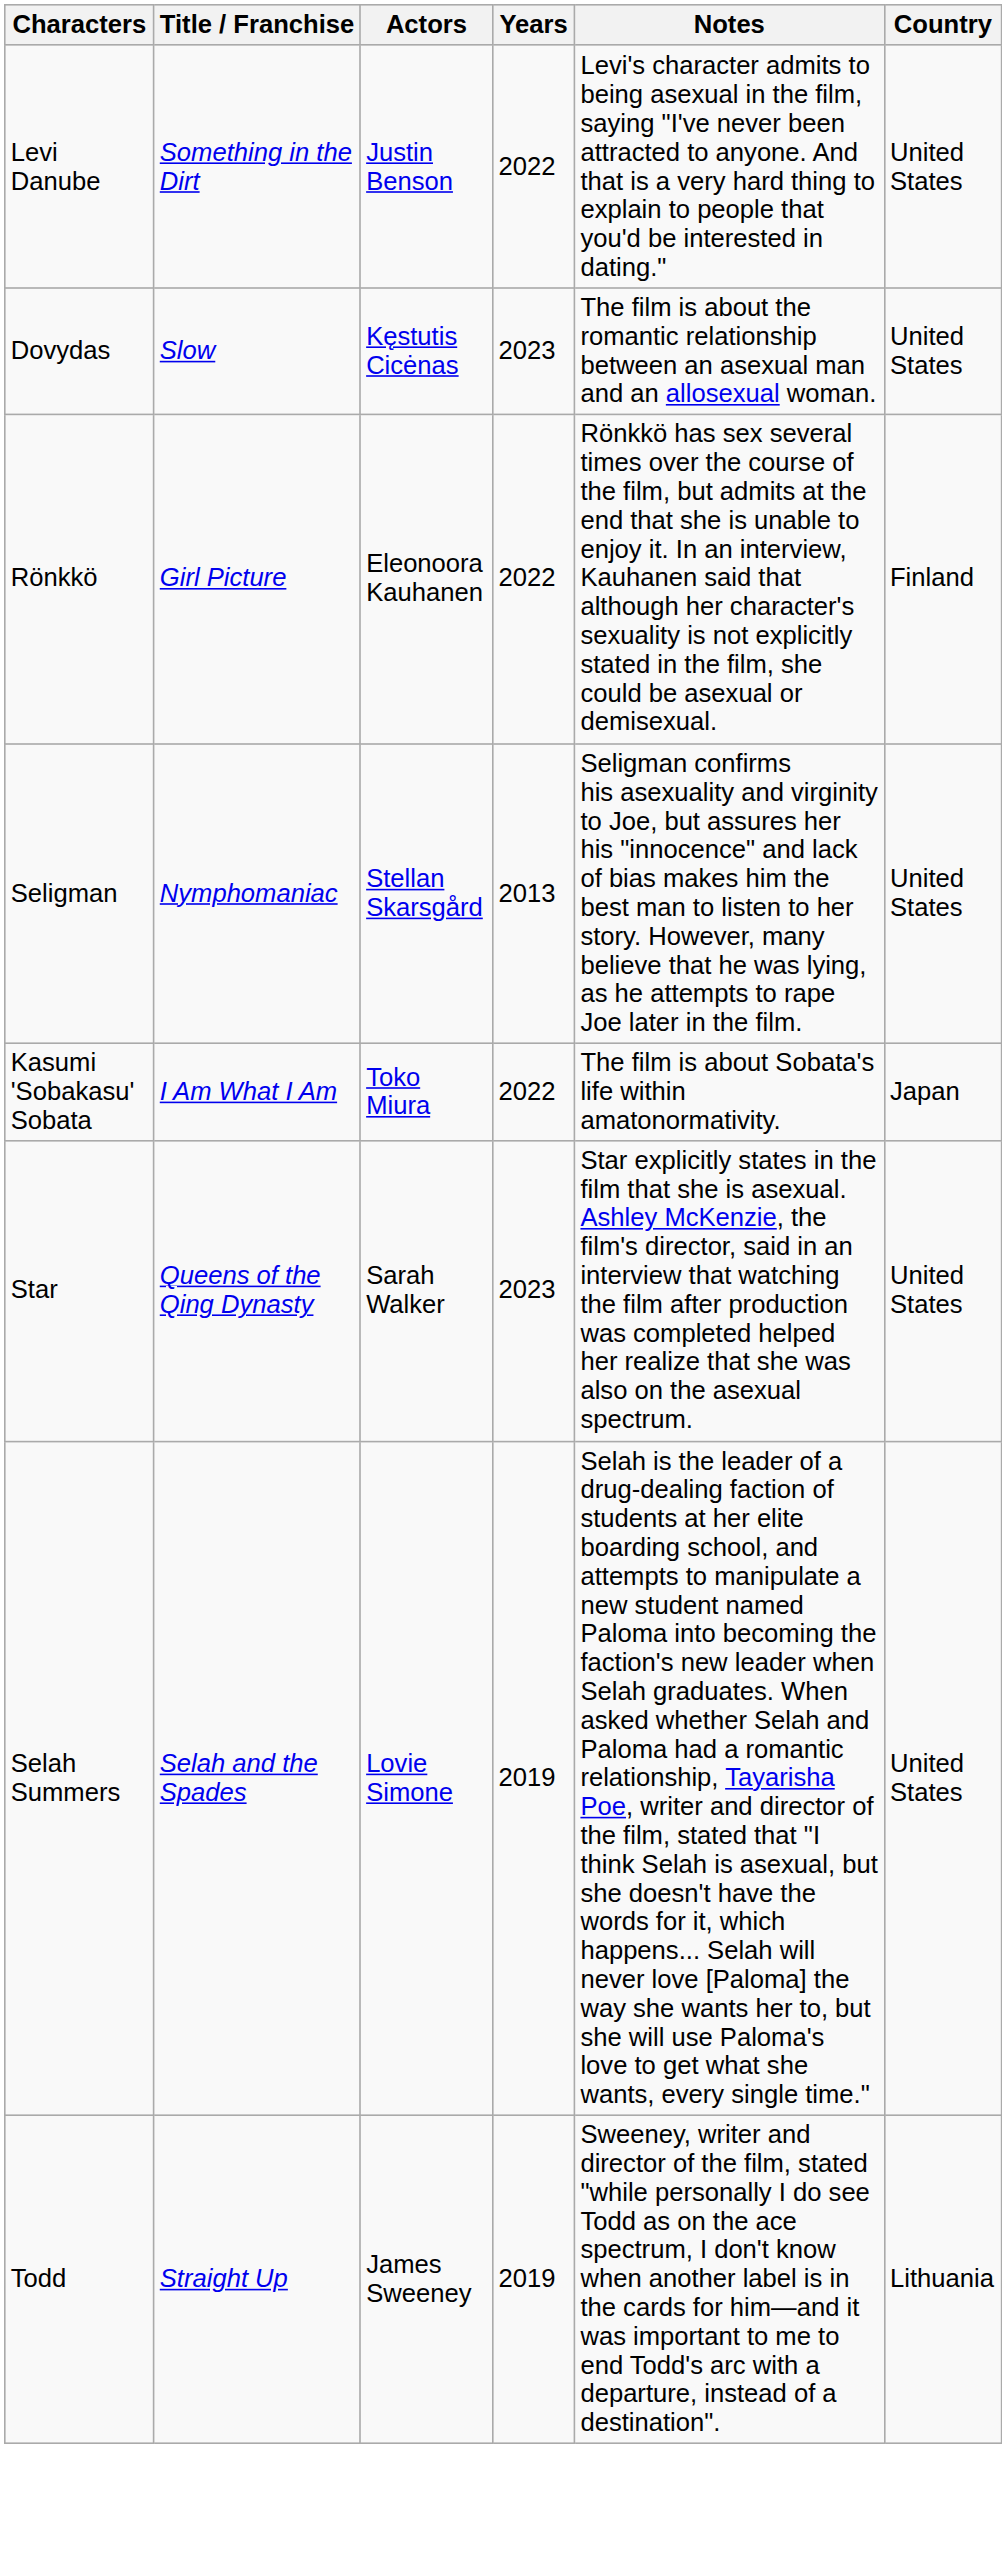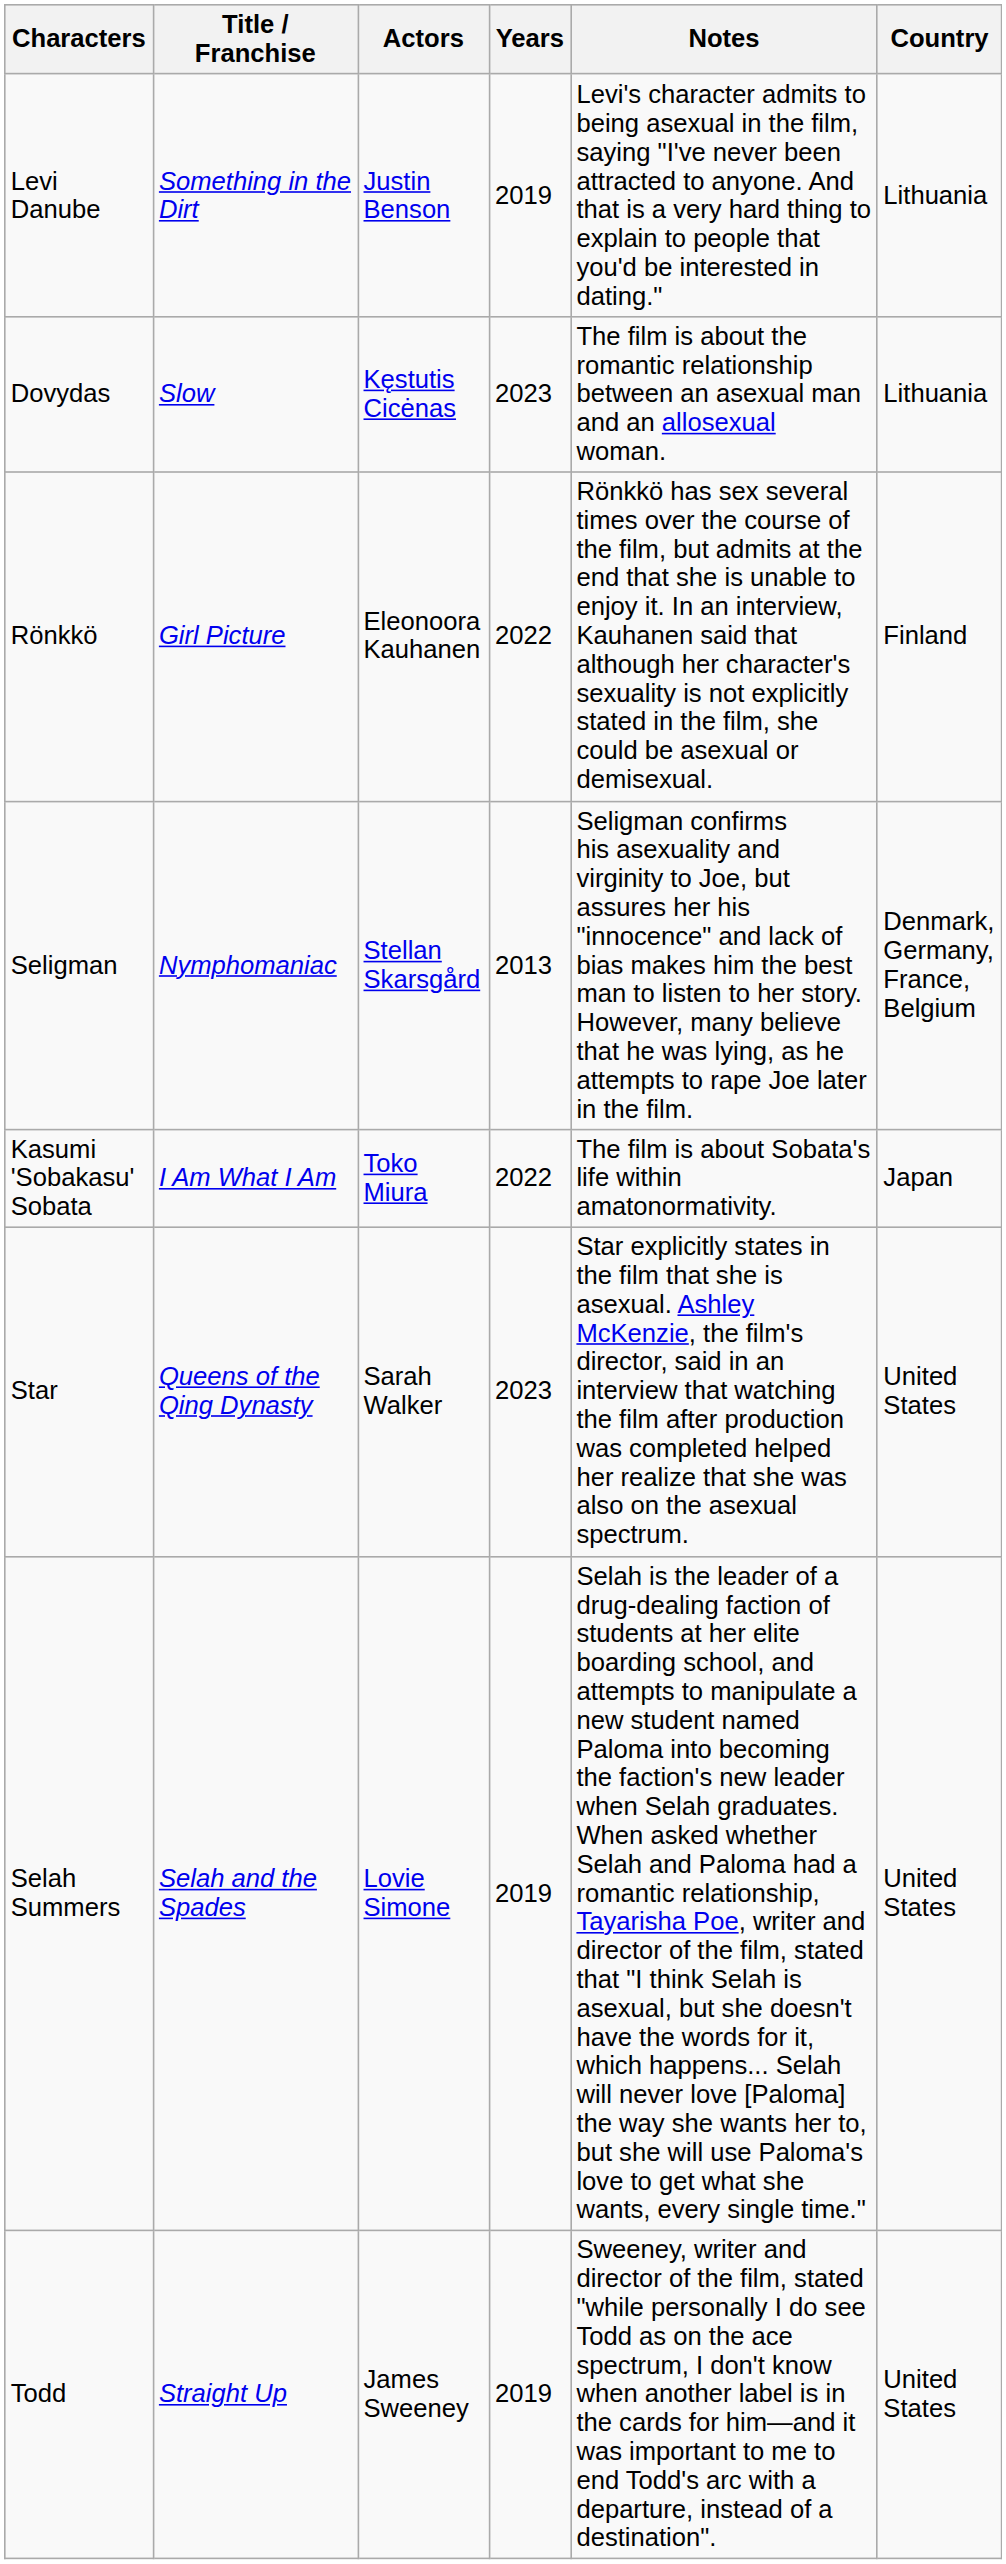 <table class="wikitable sortable" style="width: 100%">
 <tr>
 <th style="width:10%;">Characters</th>
 <th style="width:20%;">Title / Franchise</th>
 <th style="width:11%;">Actors</th>
 <th style="width:5%;">Years</th>
 <th style="width:30%;">Notes</th>
 <th style="width:5%;">Country</th>
 </tr>
 <tr>
 <td>Levi Danube</td>
 <td><em><a href='#'>Something in the Dirt</a></em></td>
 <td><a href='#'>Justin Benson</a></td>
-<td>2022</td>
+<td>2019</td>
 <td>Levi's character admits to being asexual in the film, saying "I've never been attracted to anyone. And that is a very hard thing to explain to people that you'd be interested in dating."</td>
-<td>United States</td>
+<td>Lithuania</td>
 </tr>
 <tr>
 <td>Dovydas</td>
 <td><em><a href='#'>Slow</a></em></td>
 <td><a href='#'>Kęstutis Cicėnas</a></td>
 <td>2023</td>
 <td>The film is about the romantic relationship between an asexual man and an <a href='#'>allosexual</a> woman.</td>
-<td>United States</td>
+<td>Lithuania</td>
 </tr>
 <tr>
 <td>Rönkkö</td>
 <td><em><a href='#'>Girl Picture</a></em></td>
 <td>Eleonoora Kauhanen</td>
 <td>2022</td>
 <td>Rönkkö has sex several times over the course of the film, but admits at the end that she is unable to enjoy it. In an interview, Kauhanen said that although her character's sexuality is not explicitly stated in the film, she could be asexual or demisexual.</td>
 <td>Finland</td>
 </tr>
 <tr>
 <td>Seligman</td>
 <td><em><a href='#'>Nymphomaniac</a></em></td>
 <td><a href='#'>Stellan Skarsgård</a></td>
 <td>2013</td>
 <td>Seligman confirms his asexuality and virginity to Joe, but assures her his "innocence" and lack of bias makes him the best man to listen to her story. However, many believe that he was lying, as he attempts to rape Joe later in the film.</td>
-<td>United States</td>
+<td>Denmark, Germany, France, Belgium</td>
 </tr>
 <tr>
 <td>Kasumi 'Sobakasu' Sobata</td>
 <td><em><a href='#'>I Am What I Am</a></em></td>
 <td><a href='#'>Toko Miura</a></td>
 <td>2022</td>
 <td>The film is about Sobata's life within amatonormativity.</td>
 <td>Japan</td>
 </tr>
 <tr>
 <td>Star</td>
 <td><em><a href='#'>Queens of the Qing Dynasty</a></em></td>
 <td>Sarah Walker</td>
 <td>2023</td>
 <td>Star explicitly states in the film that she is asexual. <a href='#'>Ashley McKenzie</a>, the film's director, said in an interview that watching the film after production was completed helped her realize that she was also on the asexual spectrum.</td>
 <td>United States</td>
 </tr>
 <tr>
 <td>Selah Summers</td>
 <td><em><a href='#'>Selah and the Spades</a></em></td>
 <td><a href='#'>Lovie Simone</a></td>
 <td>2019</td>
 <td>Selah is the leader of a drug-dealing faction of students at her elite boarding school, and attempts to manipulate a new student named Paloma into becoming the faction's new leader when Selah graduates. When asked whether Selah and Paloma had a romantic relationship, <a href='#'>Tayarisha Poe</a>, writer and director of the film, stated that "I think Selah is asexual, but she doesn't have the words for it, which happens... Selah will never love [Paloma] the way she wants her to, but she will use Paloma's love to get what she wants, every single time."</td>
 <td>United States</td>
 </tr>
 <tr>
 <td>Todd</td>
 <td><em><a href='#'>Straight Up</a></em></td>
 <td>James Sweeney</td>
 <td>2019</td>
 <td>Sweeney, writer and director of the film, stated "while personally I do see Todd as on the ace spectrum, I don't know when another label is in the cards for him—and it was important to me to end Todd's arc with a departure, instead of a destination".</td>
-<td>Lithuania</td>
+<td>United States</td>
 </tr>
 </table>
